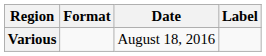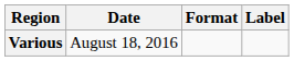 <table class="wikitable plainrowheaders">
 <tr>
 <th scope="col">Region</th>
+<th scope="col">Date</th>
 <th scope="col">Format</th>
-<th scope="col">Date</th>
 <th scope="col">Label</th>
 </tr>
 <tr>
 <th scope="row">Various</th>
+<td>August 18, 2016</td>
 <td></td>
-<td>August 18, 2016</td>
 <td></td>
 </tr>
 </table>
